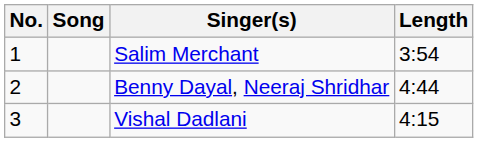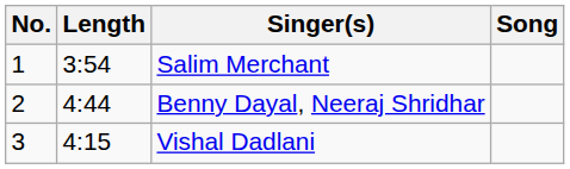 <table class="wikitable">
 <tr>
 <th>No.</th>
+<th>Length</th>
+<th>Singer(s)</th>
 <th>Song</th>
-<th>Singer(s)</th>
-<th>Length</th>
 </tr>
 <tr>
 <td>1</td>
+<td>3:54</td>
+<td><a href='#'>Salim Merchant</a></td>
 <td></td>
-<td><a href='#'>Salim Merchant</a></td>
-<td>3:54</td>
 </tr>
 <tr>
 <td>2</td>
+<td>4:44</td>
+<td><a href='#'>Benny Dayal</a>, <a href='#'>Neeraj Shridhar</a></td>
 <td></td>
-<td><a href='#'>Benny Dayal</a>, <a href='#'>Neeraj Shridhar</a></td>
-<td>4:44</td>
 </tr>
 <tr>
 <td>3</td>
+<td>4:15</td>
+<td><a href='#'>Vishal Dadlani</a></td>
 <td></td>
-<td><a href='#'>Vishal Dadlani</a></td>
-<td>4:15</td>
 </tr>
 </table>
